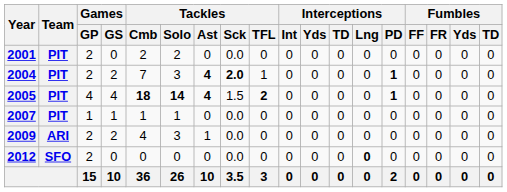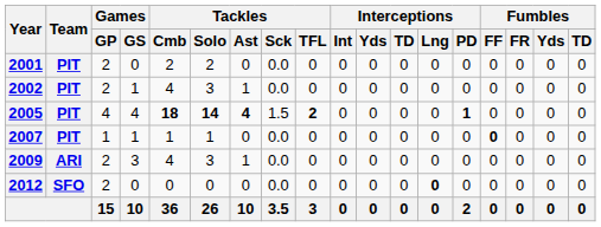 <table class="wikitable" style="text-align:center">
 <tr>
 <th rowspan="2">Year</th>
 <th rowspan="2">Team</th>
 <th colspan="2">Games</th>
 <th colspan="5">Tackles</th>
 <th colspan="5">Interceptions</th>
 <th colspan="4">Fumbles</th>
 </tr>
 <tr>
 <th>GP</th>
 <th>GS</th>
 <th>Cmb</th>
 <th>Solo</th>
 <th>Ast</th>
 <th>Sck</th>
 <th>TFL</th>
 <th>Int</th>
 <th>Yds</th>
 <th>TD</th>
 <th>Lng</th>
 <th>PD</th>
 <th>FF</th>
 <th>FR</th>
 <th>Yds</th>
 <th>TD</th>
 </tr>
 <tr>
 <th><a href='#'>2001</a></th>
 <th><a href='#'>PIT</a></th>
 <td>2</td>
 <td>0</td>
 <td>2</td>
 <td>2</td>
 <td>0</td>
 <td>0.0</td>
 <td>0</td>
 <td>0</td>
 <td>0</td>
 <td>0</td>
 <td>0</td>
 <td>0</td>
 <td>0</td>
 <td>0</td>
 <td>0</td>
 <td>0</td>
 </tr>
 <tr>
-<th><a href='#'>2004</a></th>
+<th><a href='#'>2002</a></th>
 <th><a href='#'>PIT</a></th>
 <td>2</td>
-<td>2</td>
-<td>7</td>
+<td>1</td>
+<td>4</td>
 <td>3</td>
-<td><strong>4</strong></td>
-<td><strong>2.0</strong></td>
 <td>1</td>
+<td>0.0</td>
 <td>0</td>
 <td>0</td>
 <td>0</td>
 <td>0</td>
-<td><strong>1</strong></td>
+<td>0</td>
+<td>0</td>
 <td>0</td>
 <td>0</td>
 <td>0</td>
 <td>0</td>
 </tr>
 <tr>
 <th><a href='#'>2005</a></th>
 <th><a href='#'>PIT</a></th>
 <td>4</td>
 <td>4</td>
 <td><strong>18</strong></td>
 <td><strong>14</strong></td>
 <td><strong>4</strong></td>
 <td>1.5</td>
 <td><strong>2</strong></td>
 <td>0</td>
 <td>0</td>
 <td>0</td>
 <td>0</td>
 <td><strong>1</strong></td>
 <td>0</td>
 <td>0</td>
 <td>0</td>
 <td>0</td>
 </tr>
 <tr>
 <th><a href='#'>2007</a></th>
 <th><a href='#'>PIT</a></th>
 <td>1</td>
 <td>1</td>
 <td>1</td>
 <td>1</td>
 <td>0</td>
 <td>0.0</td>
 <td>0</td>
 <td>0</td>
 <td>0</td>
 <td>0</td>
 <td>0</td>
 <td>0</td>
-<td>0</td>
+<td><strong>0</strong></td>
 <td>0</td>
 <td>0</td>
 <td>0</td>
 </tr>
 <tr>
 <th><a href='#'>2009</a></th>
 <th><a href='#'>ARI</a></th>
 <td>2</td>
-<td>2</td>
+<td>3</td>
 <td>4</td>
 <td>3</td>
 <td>1</td>
 <td>0.0</td>
 <td>0</td>
 <td>0</td>
 <td>0</td>
 <td>0</td>
 <td>0</td>
 <td>0</td>
 <td>0</td>
 <td>0</td>
 <td>0</td>
 <td>0</td>
 </tr>
 <tr>
 <th><a href='#'>2012</a></th>
 <th><a href='#'>SFO</a></th>
 <td>2</td>
 <td>0</td>
 <td>0</td>
 <td>0</td>
 <td>0</td>
 <td>0.0</td>
 <td>0</td>
 <td>0</td>
 <td>0</td>
 <td>0</td>
 <td><strong>0</strong></td>
 <td>0</td>
 <td>0</td>
 <td>0</td>
 <td>0</td>
 <td>0</td>
 </tr>
 <tr>
 <th colspan="2"></th>
 <th>15</th>
 <th>10</th>
 <th>36</th>
 <th>26</th>
 <th>10</th>
 <th>3.5</th>
 <th>3</th>
 <th>0</th>
 <th>0</th>
 <th>0</th>
 <th>0</th>
 <th>2</th>
 <th>0</th>
 <th>0</th>
 <th>0</th>
 <th>0</th>
 </tr>
 </table>
